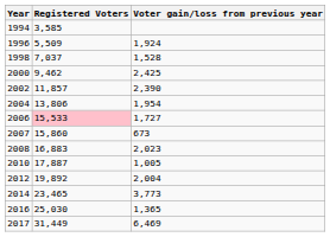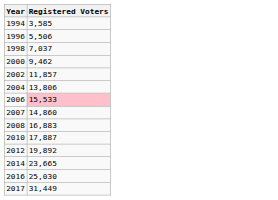 <table class="wikitable sortable">
 <tr>
 <th>Year</th>
 <th>Registered Voters</th>
-<th>Voter gain/loss from previous year</th>
 </tr>
 <tr>
 <td>1994</td>
 <td>3,585</td>
-<td></td>
 </tr>
 <tr>
 <td>1996</td>
-<td>5,509</td>
-<td> 1,924</td>
+<td>5,506</td>
 </tr>
 <tr>
 <td>1998</td>
 <td>7,037</td>
-<td> 1,528</td>
 </tr>
 <tr>
 <td>2000</td>
 <td>9,462</td>
-<td> 2,425</td>
 </tr>
 <tr>
 <td>2002</td>
 <td>11,857</td>
-<td> 2,390</td>
 </tr>
 <tr>
 <td>2004</td>
 <td>13,806</td>
-<td> 1,954</td>
 </tr>
 <tr>
 <td>2006</td>
 <td style="background: pink;">15,533</td>
-<td> 1,727</td>
 </tr>
 <tr>
 <td>2007</td>
-<td>15,860</td>
-<td> 673</td>
+<td>14,860</td>
 </tr>
 <tr>
 <td>2008</td>
 <td>16,883</td>
-<td> 2,023</td>
 </tr>
 <tr>
 <td>2010</td>
 <td>17,887</td>
-<td> 1,005</td>
 </tr>
 <tr>
 <td>2012</td>
 <td>19,892</td>
-<td> 2,004</td>
 </tr>
 <tr>
 <td>2014</td>
-<td>23,465</td>
-<td> 3,773</td>
+<td>23,665</td>
 </tr>
 <tr>
 <td>2016</td>
 <td>25,030</td>
-<td> 1,365</td>
 </tr>
 <tr>
 <td>2017</td>
 <td>31,449</td>
-<td> 6,469</td>
 </tr>
 </table>
